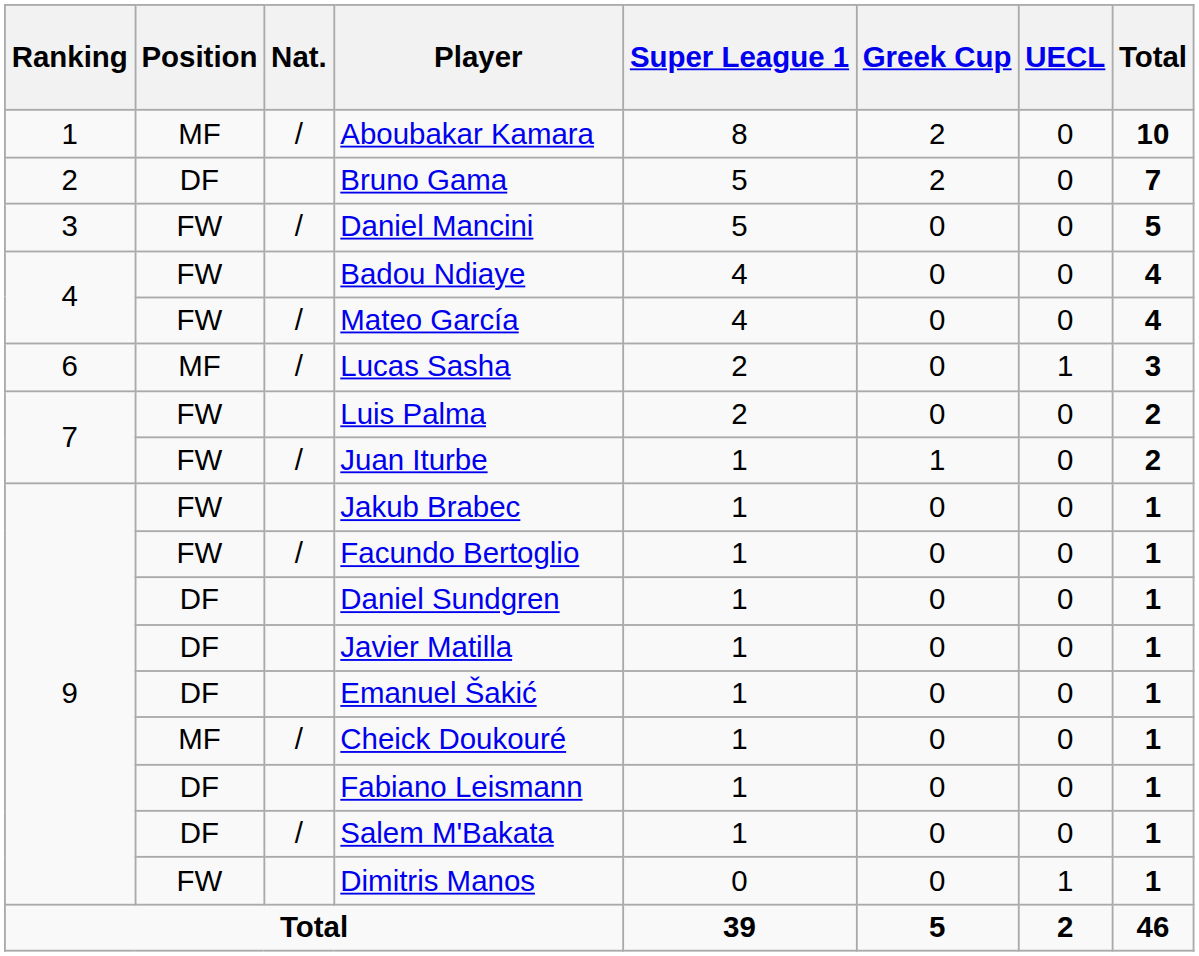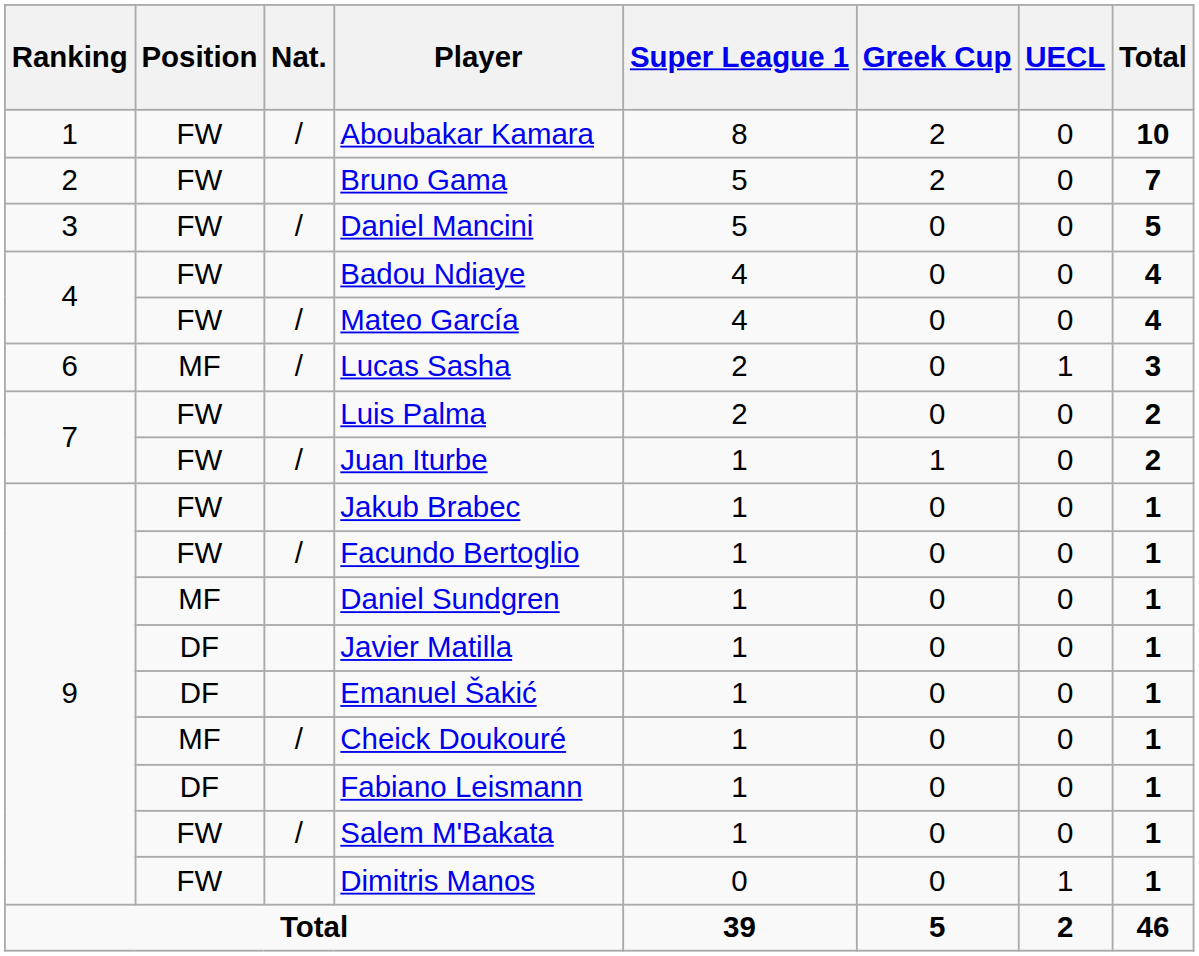 <table class="wikitable sortable" style="text-align:center">
 <tr>
 <th height=50>Ranking</th>
 <th height=50>Position</th>
 <th height=50>Nat.</th>
 <th width=150>Player</th>
 <th height=50><a href='#'>Super League 1</a></th>
 <th height=50><a href='#'>Greek Cup</a></th>
 <th height=50><a href='#'>UECL</a></th>
 <th height=50><strong>Total</strong></th>
 </tr>
 <tr>
 <td>1</td>
-<td>MF</td>
+<td>FW</td>
 <td> / </td>
 <td align="left"><a href='#'>Aboubakar Kamara</a></td>
 <td>8</td>
 <td>2</td>
 <td>0</td>
 <td><strong>10</strong></td>
 </tr>
 <tr>
 <td>2</td>
-<td>DF</td>
+<td>FW</td>
 <td></td>
 <td align="left"><a href='#'>Bruno Gama</a></td>
 <td>5</td>
 <td>2</td>
 <td>0</td>
 <td><strong>7</strong></td>
 </tr>
 <tr>
 <td>3</td>
 <td>FW</td>
 <td> / </td>
 <td align="left"><a href='#'>Daniel Mancini</a></td>
 <td>5</td>
 <td>0</td>
 <td>0</td>
 <td><strong>5</strong></td>
 </tr>
 <tr>
 <td rowspan=2>4</td>
 <td>FW</td>
 <td></td>
 <td align="left"><a href='#'>Badou Ndiaye</a></td>
 <td>4</td>
 <td>0</td>
 <td>0</td>
 <td><strong>4</strong></td>
 </tr>
 <tr>
 <td>FW</td>
 <td> / </td>
 <td align="left"><a href='#'>Mateo García</a></td>
 <td>4</td>
 <td>0</td>
 <td>0</td>
 <td><strong>4</strong></td>
 </tr>
 <tr>
 <td>6</td>
 <td>MF</td>
 <td> / </td>
 <td align="left"><a href='#'>Lucas Sasha</a></td>
 <td>2</td>
 <td>0</td>
 <td>1</td>
 <td><strong>3</strong></td>
 </tr>
 <tr>
 <td rowspan=2>7</td>
 <td>FW</td>
 <td></td>
 <td align="left"><a href='#'>Luis Palma</a></td>
 <td>2</td>
 <td>0</td>
 <td>0</td>
 <td><strong>2</strong></td>
 </tr>
 <tr>
 <td>FW</td>
 <td> / </td>
 <td align="left"><a href='#'>Juan Iturbe</a></td>
 <td>1</td>
 <td>1</td>
 <td>0</td>
 <td><strong>2</strong></td>
 </tr>
 <tr>
 <td rowspan=9>9</td>
 <td>FW</td>
 <td></td>
 <td align="left"><a href='#'>Jakub Brabec</a></td>
 <td>1</td>
 <td>0</td>
 <td>0</td>
 <td><strong>1</strong></td>
 </tr>
 <tr>
 <td>FW</td>
 <td> / </td>
 <td align="left"><a href='#'>Facundo Bertoglio</a></td>
 <td>1</td>
 <td>0</td>
 <td>0</td>
 <td><strong>1</strong></td>
 </tr>
 <tr>
-<td>DF</td>
+<td>MF</td>
 <td></td>
 <td align="left"><a href='#'>Daniel Sundgren</a></td>
 <td>1</td>
 <td>0</td>
 <td>0</td>
 <td><strong>1</strong></td>
 </tr>
 <tr>
 <td>DF</td>
 <td></td>
 <td align="left"><a href='#'>Javier Matilla</a></td>
 <td>1</td>
 <td>0</td>
 <td>0</td>
 <td><strong>1</strong></td>
 </tr>
 <tr>
 <td>DF</td>
 <td></td>
 <td align="left"><a href='#'>Emanuel Šakić</a></td>
 <td>1</td>
 <td>0</td>
 <td>0</td>
 <td><strong>1</strong></td>
 </tr>
 <tr>
 <td>MF</td>
 <td> / </td>
 <td align="left"><a href='#'>Cheick Doukouré</a></td>
 <td>1</td>
 <td>0</td>
 <td>0</td>
 <td><strong>1</strong></td>
 </tr>
 <tr>
 <td>DF</td>
 <td></td>
 <td align="left"><a href='#'>Fabiano Leismann</a></td>
 <td>1</td>
 <td>0</td>
 <td>0</td>
 <td><strong>1</strong></td>
 </tr>
 <tr>
-<td>DF</td>
+<td>FW</td>
 <td> / </td>
 <td align="left"><a href='#'>Salem M'Bakata</a></td>
 <td>1</td>
 <td>0</td>
 <td>0</td>
 <td><strong>1</strong></td>
 </tr>
 <tr>
 <td>FW</td>
 <td></td>
 <td align="left"><a href='#'>Dimitris Manos</a></td>
 <td>0</td>
 <td>0</td>
 <td>1</td>
 <td><strong>1</strong></td>
 </tr>
 <tr>
 <td colspan=4><strong>Total</strong></td>
 <td><strong>39</strong></td>
 <td><strong>5</strong></td>
 <td><strong>2</strong></td>
 <td><strong>46</strong></td>
 </tr>
 </table>
